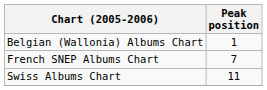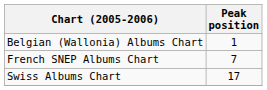 <table class="wikitable sortable">
 <tr>
 <th align="left">Chart (2005-2006)</th>
 <th align="center">Peak<br>position</th>
 </tr>
 <tr>
 <td align="left">Belgian (Wallonia) Albums Chart</td>
 <td align="center">1</td>
 </tr>
 <tr>
 <td align="left">French SNEP Albums Chart</td>
 <td align="center">7</td>
 </tr>
 <tr>
 <td align="left">Swiss Albums Chart</td>
-<td align="center">11</td>
+<td align="center">17</td>
 </tr>
 <tr>
 </tr>
 </table>
